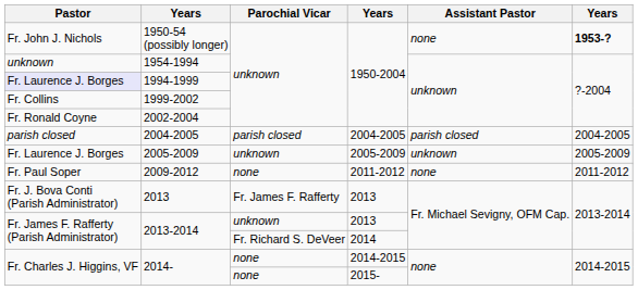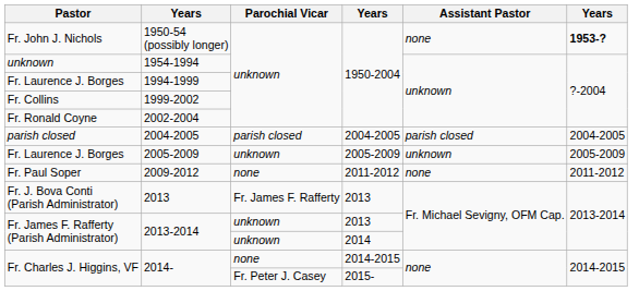 <table class="wikitable">
 <tr>
 <th>Pastor</th>
 <th>Years</th>
 <th>Parochial Vicar</th>
 <th>Years</th>
 <th>Assistant Pastor</th>
 <th>Years</th>
 </tr>
 <tr>
 <td>Fr. John J. Nichols</td>
 <td>1950-54<br>(possibly longer)</td>
 <td rowspan="5"><em>unknown</em></td>
 <td rowspan="5">1950-2004</td>
 <td><em>none</em></td>
 <td><strong>1953-?</strong></td>
 </tr>
 <tr>
 <td><em>unknown</em></td>
 <td>1954-1994</td>
 <td rowspan="4"><em>unknown</em></td>
 <td rowspan="4">?-2004</td>
 </tr>
 <tr>
-<td style="background: lavender;">Fr. Laurence J. Borges</td>
+<td>Fr. Laurence J. Borges</td>
 <td>1994-1999</td>
 </tr>
 <tr>
 <td>Fr. Collins</td>
 <td>1999-2002</td>
 </tr>
 <tr>
 <td>Fr. Ronald Coyne</td>
 <td>2002-2004</td>
 </tr>
 <tr>
 <td><em>parish closed</em></td>
 <td>2004-2005</td>
 <td><em>parish closed</em></td>
 <td>2004-2005</td>
 <td><em>parish closed</em></td>
 <td>2004-2005</td>
 </tr>
 <tr>
 <td>Fr. Laurence J. Borges</td>
 <td>2005-2009</td>
 <td><em>unknown</em></td>
 <td>2005-2009</td>
 <td rowspan="2"><em>unknown</em></td>
 <td rowspan="2">2005-2009</td>
 </tr>
 <tr>
 <td rowspan="2">Fr. Paul Soper</td>
 <td rowspan="2">2009-2012</td>
 <td rowspan="2"><em>none</em></td>
 <td rowspan="2">2011-2012</td>
 </tr>
 <tr>
 <td><em>none</em></td>
 <td>2011-2012</td>
 </tr>
 <tr>
 <td>Fr. J. Bova Conti<br>(Parish Administrator)</td>
 <td>2013</td>
 <td>Fr. James F. Rafferty</td>
 <td>2013</td>
 <td rowspan="3">Fr. Michael Sevigny, OFM Cap.</td>
 <td rowspan="3">2013-2014</td>
 </tr>
 <tr>
 <td rowspan="2">Fr. James F. Rafferty<br>(Parish Administrator)</td>
 <td rowspan="2">2013-2014</td>
 <td><em>unknown</em></td>
 <td>2013</td>
 </tr>
 <tr>
-<td>Fr. Richard S. DeVeer</td>
+<td><em>unknown</em></td>
 <td>2014</td>
 </tr>
 <tr>
 <td rowspan="2">Fr. Charles J. Higgins, VF</td>
 <td rowspan="2">2014-</td>
 <td><em>none</em></td>
 <td>2014-2015</td>
 <td rowspan="2"><em>none</em></td>
 <td rowspan="2">2014-2015</td>
 </tr>
 <tr>
-<td><em>none</em></td>
+<td>Fr. Peter J. Casey</td>
 <td>2015-</td>
 </tr>
 </table>
